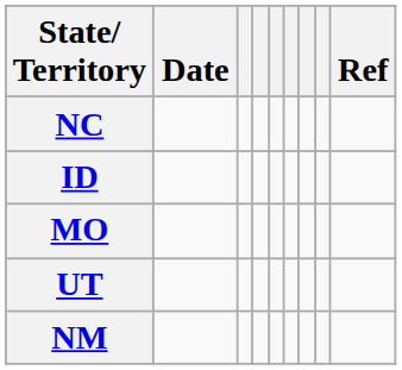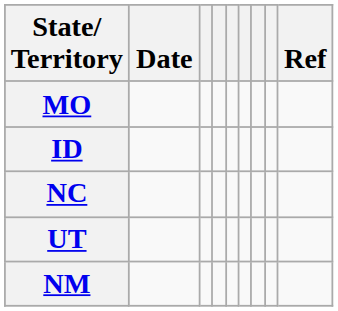 <table class="wikitable sortable" style=margin:auto;margin:auto>
 <tr valign=bottom>
 <th>State/<br>Territory</th>
 <th>Date</th>
 <th></th>
 <th></th>
 <th></th>
 <th></th>
 <th></th>
 <th></th>
 <th>Ref</th>
 </tr>
 <tr>
-<th><a href='#'>NC</a></th>
+<th><a href='#'>MO</a></th>
 <td></td>
 <td></td>
 <td></td>
 <td></td>
 <td></td>
 <td></td>
 <td></td>
 <td></td>
 </tr>
 <tr>
 <th><a href='#'>ID</a></th>
 <td></td>
 <td></td>
 <td></td>
 <td></td>
 <td></td>
 <td></td>
 <td></td>
 <td></td>
 </tr>
 <tr>
-<th><a href='#'>MO</a></th>
+<th><a href='#'>NC</a></th>
 <td></td>
 <td></td>
 <td></td>
 <td></td>
 <td></td>
 <td></td>
 <td></td>
 <td></td>
 </tr>
 <tr>
 <th><a href='#'>UT</a></th>
 <td></td>
 <td></td>
 <td></td>
 <td></td>
 <td></td>
 <td></td>
 <td></td>
 <td></td>
 </tr>
 <tr>
 <th><a href='#'>NM</a></th>
 <td></td>
 <td></td>
 <td></td>
 <td></td>
 <td></td>
 <td></td>
 <td></td>
 <td></td>
 </tr>
 </table>
